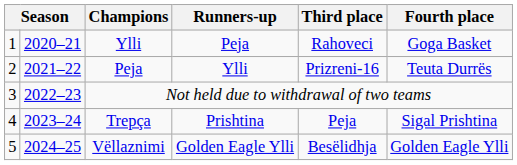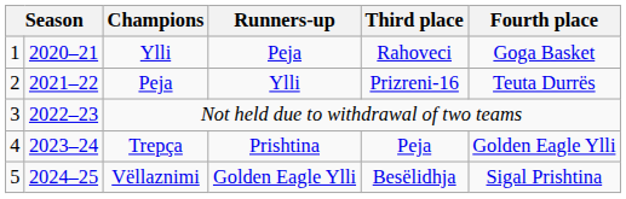 <table class="wikitable" style="text-align: center;">
 <tr>
 <th colspan="2">Season</th>
 <th>Champions</th>
 <th>Runners-up</th>
 <th>Third place</th>
 <th>Fourth place</th>
 </tr>
 <tr>
 <td>1</td>
 <td><a href='#'>2020–21</a></td>
 <td> <a href='#'>Ylli</a></td>
 <td> <a href='#'>Peja</a></td>
 <td> <a href='#'>Rahoveci</a></td>
 <td> <a href='#'>Goga Basket</a></td>
 </tr>
 <tr>
 <td>2</td>
 <td><a href='#'>2021–22</a></td>
 <td> <a href='#'>Peja</a></td>
 <td> <a href='#'>Ylli</a></td>
 <td> <a href='#'>Prizreni-16</a></td>
 <td> <a href='#'>Teuta Durrës</a></td>
 </tr>
 <tr>
 <td>3</td>
 <td><a href='#'>2022–23</a></td>
 <td colspan="4" align="center"><em>Not held due to withdrawal of two teams</em></td>
 </tr>
 <tr>
 <td>4</td>
 <td><a href='#'>2023–24</a></td>
 <td> <a href='#'>Trepça</a></td>
 <td> <a href='#'>Prishtina</a></td>
 <td> <a href='#'>Peja</a></td>
-<td> <a href='#'>Sigal Prishtina</a></td>
+<td> <a href='#'>Golden Eagle Ylli</a></td>
 </tr>
 <tr>
 <td>5</td>
 <td><a href='#'>2024–25</a></td>
 <td> <a href='#'>Vëllaznimi</a></td>
 <td> <a href='#'>Golden Eagle Ylli</a></td>
 <td> <a href='#'>Besëlidhja</a></td>
-<td> <a href='#'>Golden Eagle Ylli</a></td>
+<td> <a href='#'>Sigal Prishtina</a></td>
 </tr>
 </table>
